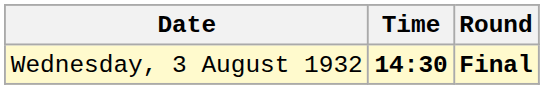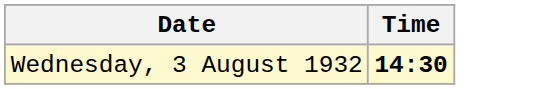 <table class="wikitable">
 <tr>
 <th>Date</th>
 <th>Time</th>
-<th>Round</th>
 </tr>
 <tr style=background:lemonchiffon>
 <td>Wednesday, 3 August 1932</td>
 <td><strong>14:30</strong></td>
-<td><strong>Final</strong></td>
 </tr>
 </table>
